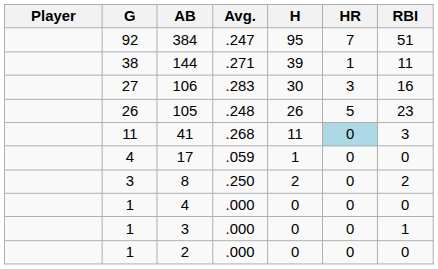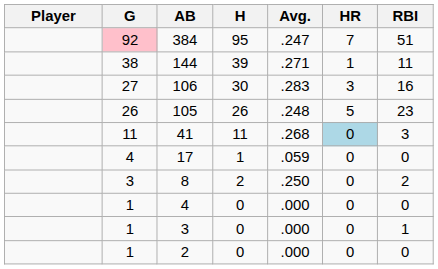 <table class="wikitable sortable">
 <tr>
 <th bgcolor="#DDDDFF" width="16%">Player</th>
 <th bgcolor="#DDDDFF" width="9%">G</th>
 <th bgcolor="#DDDDFF" width="9%">AB</th>
+<th bgcolor="#DDDDFF" width="9%">H</th>
 <th bgcolor="#DDDDFF" width="9%">Avg.</th>
-<th bgcolor="#DDDDFF" width="9%">H</th>
 <th bgcolor="#DDDDFF" width="9%">HR</th>
 <th bgcolor="#DDDDFF" width="9%">RBI</th>
 </tr>
 <tr align="center">
 <td></td>
-<td>92</td>
+<td style="background: pink;">92</td>
 <td>384</td>
+<td>95</td>
 <td>.247</td>
-<td>95</td>
 <td>7</td>
 <td>51</td>
 </tr>
 <tr align="center">
 <td></td>
 <td>38</td>
 <td>144</td>
+<td>39</td>
 <td>.271</td>
-<td>39</td>
 <td>1</td>
 <td>11</td>
 </tr>
 <tr align="center">
 <td></td>
 <td>27</td>
 <td>106</td>
+<td>30</td>
 <td>.283</td>
-<td>30</td>
 <td>3</td>
 <td>16</td>
 </tr>
 <tr align="center">
 <td></td>
 <td>26</td>
 <td>105</td>
+<td>26</td>
 <td>.248</td>
-<td>26</td>
 <td>5</td>
 <td>23</td>
 </tr>
 <tr align="center">
 <td></td>
 <td>11</td>
 <td>41</td>
+<td>11</td>
 <td>.268</td>
-<td>11</td>
 <td style="background: lightblue;">0</td>
 <td>3</td>
 </tr>
 <tr align="center">
 <td></td>
 <td>4</td>
 <td>17</td>
+<td>1</td>
 <td>.059</td>
-<td>1</td>
 <td>0</td>
 <td>0</td>
 </tr>
 <tr align="center">
 <td></td>
 <td>3</td>
 <td>8</td>
+<td>2</td>
 <td>.250</td>
-<td>2</td>
 <td>0</td>
 <td>2</td>
 </tr>
 <tr align="center">
 <td></td>
 <td>1</td>
 <td>4</td>
+<td>0</td>
 <td>.000</td>
-<td>0</td>
 <td>0</td>
 <td>0</td>
 </tr>
 <tr align="center">
 <td></td>
 <td>1</td>
 <td>3</td>
+<td>0</td>
 <td>.000</td>
-<td>0</td>
 <td>0</td>
 <td>1</td>
 </tr>
 <tr align="center">
 <td></td>
 <td>1</td>
 <td>2</td>
+<td>0</td>
 <td>.000</td>
-<td>0</td>
 <td>0</td>
 <td>0</td>
 </tr>
 </table>
